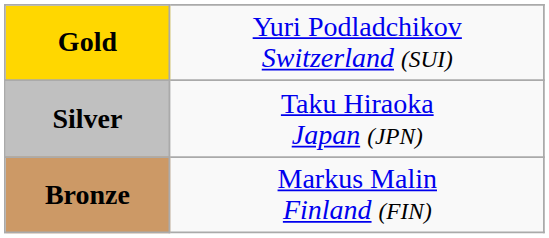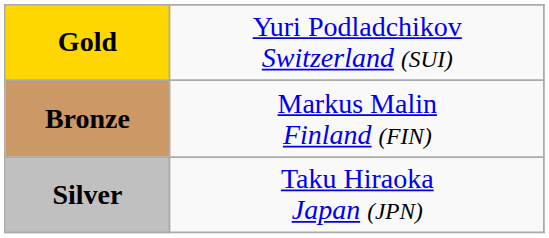 <table class="wikitable" style=" text-align:center; " width="35%">
 <tr>
 <td bgcolor="gold"><strong>Gold</strong></td>
 <td> <a href='#'>Yuri Podladchikov</a><br><em><a href='#'>Switzerland</a> <small>(SUI)</small></em></td>
 </tr>
 <tr>
+<td bgcolor="CC9966"><strong>Bronze</strong></td>
+<td> <a href='#'>Markus Malin</a><br><em><a href='#'>Finland</a> <small>(FIN)</small></em></td>
+</tr>
+<tr>
 <td bgcolor="silver"><strong>Silver</strong></td>
 <td> <a href='#'>Taku Hiraoka</a><br><em><a href='#'>Japan</a> <small>(JPN)</small></em></td>
 </tr>
-<tr>
-<td bgcolor="CC9966"><strong>Bronze</strong></td>
-<td> <a href='#'>Markus Malin</a><br><em><a href='#'>Finland</a> <small>(FIN)</small></em></td>
-</tr>
 </table>
